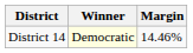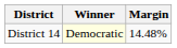 <table class="wikitable sortable">
 <tr>
 <th>District</th>
 <th>Winner</th>
 <th>Margin</th>
 </tr>
 <tr>
 <td>District 14</td>
 <td data-sort-value=1  style="background: lightyellow;">Democratic</td>
-<td>14.46%</td>
+<td>14.48%</td>
 </tr>
 </table>
